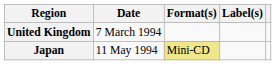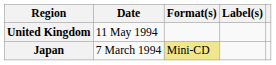 <table class="wikitable plainrowheaders">
 <tr>
 <th scope="col">Region</th>
 <th scope="col">Date</th>
 <th scope="col">Format(s)</th>
 <th scope="col">Label(s)</th>
 <th scope="col"></th>
 </tr>
 <tr>
 <th scope="row">United Kingdom</th>
-<td>7 March 1994</td>
+<td>11 May 1994</td>
 <td></td>
 <td></td>
 <td></td>
 </tr>
 <tr>
 <th scope="row">Japan</th>
-<td>11 May 1994</td>
+<td>7 March 1994</td>
 <td style="background: khaki;">Mini-CD</td>
 <td></td>
 <td></td>
 </tr>
 </table>
